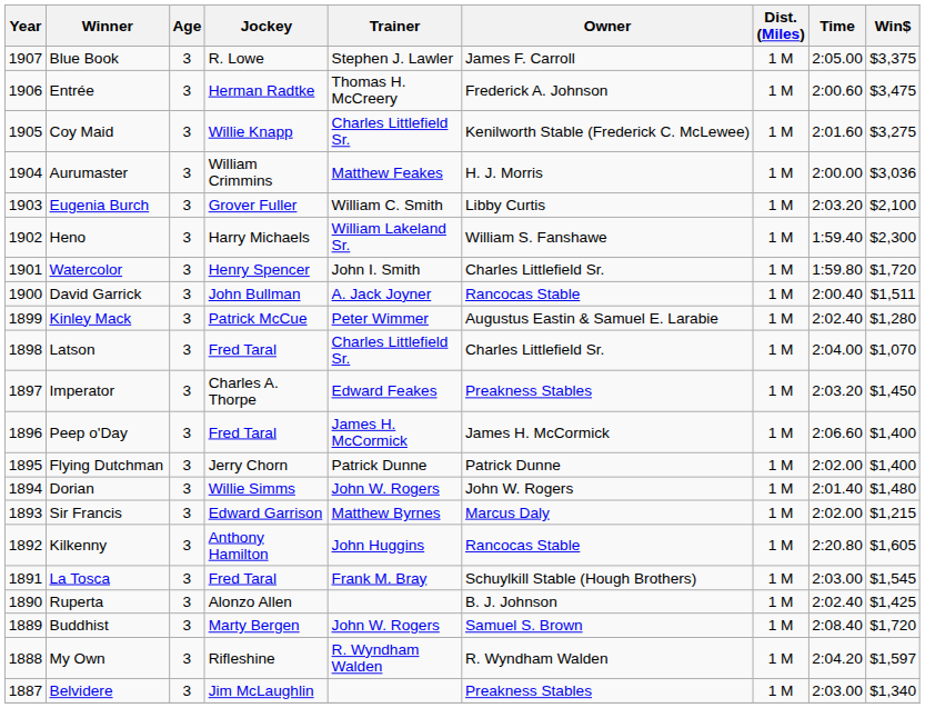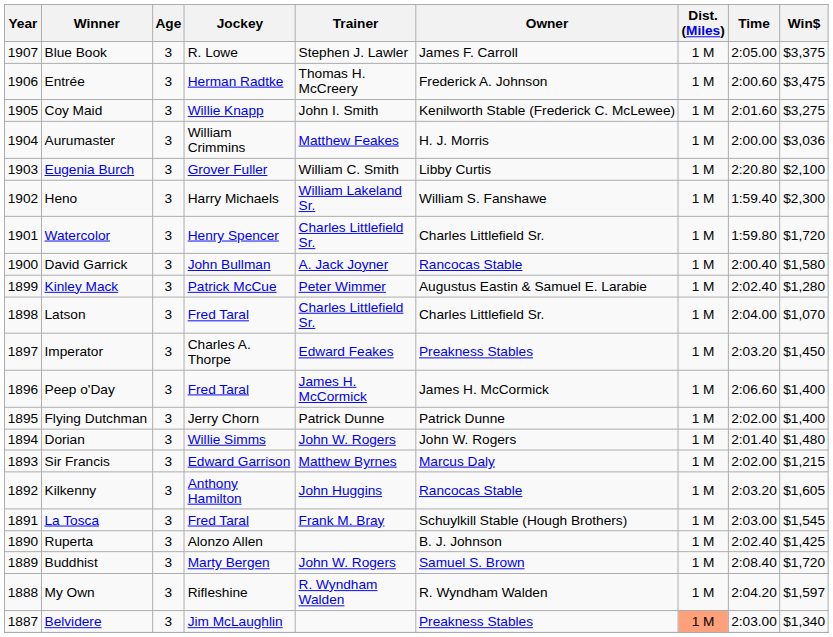 <table class="wikitable sortable" style="font-size:90%">
 <tr>
 <th style="width:30px">Year<br></th>
 <th style="width:110px">Winner<br></th>
 <th style="width:20px">Age<br></th>
 <th style="width:110px">Jockey<br></th>
 <th style="width:120px">Trainer<br></th>
 <th>Owner<br></th>
 <th style="width:25px">Dist.<br> <span>(<a href='#'>Miles</a>)</span></th>
 <th style="width:25px">Time<br></th>
 <th style="width:25px">Win$</th>
 </tr>
 <tr>
 <td align=center>1907</td>
 <td>Blue Book</td>
 <td align=center>3</td>
 <td>R. Lowe</td>
 <td>Stephen J. Lawler</td>
 <td>James F. Carroll</td>
 <td align=center>1<span> M</span></td>
 <td align=center>2:05.00</td>
 <td align=center>$3,375</td>
 </tr>
 <tr>
 <td align=center>1906</td>
 <td>Entrée</td>
 <td align=center>3</td>
 <td><a href='#'>Herman Radtke</a></td>
 <td>Thomas H. McCreery</td>
 <td>Frederick A. Johnson</td>
 <td align=center>1<span> M</span></td>
 <td align=center>2:00.60</td>
 <td align=center>$3,475</td>
 </tr>
 <tr>
 <td align=center>1905</td>
 <td>Coy Maid</td>
 <td align=center>3</td>
 <td><a href='#'>Willie Knapp</a></td>
-<td><a href='#'>Charles Littlefield Sr.</a></td>
+<td>John I. Smith</td>
 <td>Kenilworth Stable (Frederick C. McLewee)</td>
 <td align=center>1<span> M</span></td>
 <td align=center>2:01.60</td>
 <td align=center>$3,275</td>
 </tr>
 <tr>
 <td align=center>1904</td>
 <td>Aurumaster</td>
 <td align=center>3</td>
 <td>William Crimmins</td>
 <td><a href='#'>Matthew Feakes</a></td>
 <td>H. J. Morris</td>
 <td align=center>1<span> M</span></td>
 <td align=center>2:00.00</td>
 <td align=center>$3,036</td>
 </tr>
 <tr>
 <td align=center>1903</td>
 <td><a href='#'>Eugenia Burch</a></td>
 <td align=center>3</td>
 <td><a href='#'>Grover Fuller</a></td>
 <td>William C. Smith</td>
 <td>Libby Curtis</td>
 <td align=center>1<span> M</span></td>
-<td align=center>2:03.20</td>
+<td align=center>2:20.80</td>
 <td align=center>$2,100</td>
 </tr>
 <tr>
 <td align=center>1902</td>
 <td>Heno</td>
 <td align=center>3</td>
 <td>Harry Michaels</td>
 <td><a href='#'>William Lakeland Sr.</a></td>
 <td>William S. Fanshawe</td>
 <td align=center>1<span> M</span></td>
 <td align=center>1:59.40</td>
 <td align=center>$2,300</td>
 </tr>
 <tr>
 <td align=center>1901</td>
 <td><a href='#'>Watercolor</a></td>
 <td align=center>3</td>
 <td><a href='#'>Henry Spencer</a></td>
-<td>John I. Smith</td>
+<td><a href='#'>Charles Littlefield Sr.</a></td>
 <td>Charles Littlefield Sr.</td>
 <td align=center>1<span> M</span></td>
 <td align=center>1:59.80</td>
 <td align=center>$1,720</td>
 </tr>
 <tr>
 <td align=center>1900</td>
 <td>David Garrick</td>
 <td align=center>3</td>
 <td><a href='#'>John Bullman</a></td>
 <td><a href='#'>A. Jack Joyner</a></td>
 <td><a href='#'>Rancocas Stable</a></td>
 <td align=center>1<span> M</span></td>
 <td align=center>2:00.40</td>
-<td align=center>$1,511</td>
+<td align=center>$1,580</td>
 </tr>
 <tr>
 <td align=center>1899</td>
 <td><a href='#'>Kinley Mack</a></td>
 <td align=center>3</td>
 <td><a href='#'>Patrick McCue</a></td>
 <td><a href='#'>Peter Wimmer</a></td>
 <td>Augustus Eastin & Samuel E. Larabie</td>
 <td align=center>1<span> M</span></td>
 <td align=center>2:02.40</td>
 <td align=center>$1,280</td>
 </tr>
 <tr>
 <td align=center>1898</td>
 <td>Latson</td>
 <td align=center>3</td>
 <td><a href='#'>Fred Taral</a></td>
 <td><a href='#'>Charles Littlefield Sr.</a></td>
 <td>Charles Littlefield Sr.</td>
 <td align=center>1<span> M</span></td>
 <td align=center>2:04.00</td>
 <td align=center>$1,070</td>
 </tr>
 <tr>
 <td align=center>1897</td>
 <td>Imperator</td>
 <td align=center>3</td>
 <td>Charles A. Thorpe</td>
 <td><a href='#'>Edward Feakes</a></td>
 <td><a href='#'>Preakness Stables</a></td>
 <td align=center>1<span> M</span></td>
 <td align=center>2:03.20</td>
 <td align=center>$1,450</td>
 </tr>
 <tr>
 <td align=center>1896</td>
 <td>Peep o'Day</td>
 <td align=center>3</td>
 <td><a href='#'>Fred Taral</a></td>
 <td><a href='#'>James H. McCormick</a></td>
 <td>James H. McCormick</td>
 <td align=center>1<span> M</span></td>
 <td align=center>2:06.60</td>
 <td align=center>$1,400</td>
 </tr>
 <tr>
 <td align=center>1895</td>
 <td>Flying Dutchman</td>
 <td align=center>3</td>
 <td>Jerry Chorn</td>
 <td>Patrick Dunne</td>
 <td>Patrick Dunne</td>
 <td align=center>1<span> M</span></td>
 <td align=center>2:02.00</td>
 <td align=center>$1,400</td>
 </tr>
 <tr>
 <td align=center>1894</td>
 <td>Dorian</td>
 <td align=center>3</td>
 <td><a href='#'>Willie Simms</a></td>
 <td><a href='#'>John W. Rogers</a></td>
 <td>John W. Rogers</td>
 <td align=center>1<span> M</span></td>
 <td align=center>2:01.40</td>
 <td align=center>$1,480</td>
 </tr>
 <tr>
 <td align=center>1893</td>
 <td>Sir Francis</td>
 <td align=center>3</td>
 <td><a href='#'>Edward Garrison</a></td>
 <td><a href='#'>Matthew Byrnes</a></td>
 <td><a href='#'>Marcus Daly</a></td>
 <td align=center>1<span> M</span></td>
 <td align=center>2:02.00</td>
 <td align=center>$1,215</td>
 </tr>
 <tr>
 <td align=center>1892</td>
 <td>Kilkenny</td>
 <td align=center>3</td>
 <td><a href='#'>Anthony Hamilton</a></td>
 <td><a href='#'>John Huggins</a></td>
 <td><a href='#'>Rancocas Stable</a></td>
 <td align=center>1<span> M</span></td>
-<td align=center>2:20.80</td>
+<td align=center>2:03.20</td>
 <td align=center>$1,605</td>
 </tr>
 <tr>
 <td align=center>1891</td>
 <td><a href='#'>La Tosca</a></td>
 <td align=center>3</td>
 <td><a href='#'>Fred Taral</a></td>
 <td><a href='#'>Frank M. Bray</a></td>
 <td>Schuylkill Stable (Hough Brothers)</td>
 <td align=center>1<span> M</span></td>
 <td align=center>2:03.00</td>
 <td align=center>$1,545</td>
 </tr>
 <tr>
 <td align=center>1890</td>
 <td>Ruperta</td>
 <td align=center>3</td>
 <td>Alonzo Allen</td>
 <td></td>
 <td>B. J. Johnson</td>
 <td align=center>1<span> M</span></td>
 <td align=center>2:02.40</td>
 <td align=center>$1,425</td>
 </tr>
 <tr>
 <td align=center>1889</td>
 <td>Buddhist</td>
 <td align=center>3</td>
 <td><a href='#'>Marty Bergen</a></td>
 <td><a href='#'>John W. Rogers</a></td>
 <td><a href='#'>Samuel S. Brown</a></td>
 <td align=center>1<span> M</span></td>
 <td align=center>2:08.40</td>
 <td align=center>$1,720</td>
 </tr>
 <tr>
 <td align=center>1888</td>
 <td>My Own</td>
 <td align=center>3</td>
 <td>Rifleshine</td>
 <td><a href='#'>R. Wyndham Walden</a></td>
 <td>R. Wyndham Walden</td>
 <td align=center>1<span> M</span></td>
 <td align=center>2:04.20</td>
 <td align=center>$1,597</td>
 </tr>
 <tr>
 <td align=center>1887</td>
 <td><a href='#'>Belvidere</a></td>
 <td align=center>3</td>
 <td><a href='#'>Jim McLaughlin</a></td>
 <td></td>
 <td><a href='#'>Preakness Stables</a></td>
-<td align=center>1<span> M</span></td>
+<td align=center style="background: lightsalmon;">1<span> M</span></td>
 <td align=center>2:03.00</td>
 <td align=center>$1,340</td>
 </tr>
 <tr>
 </tr>
 </table>
